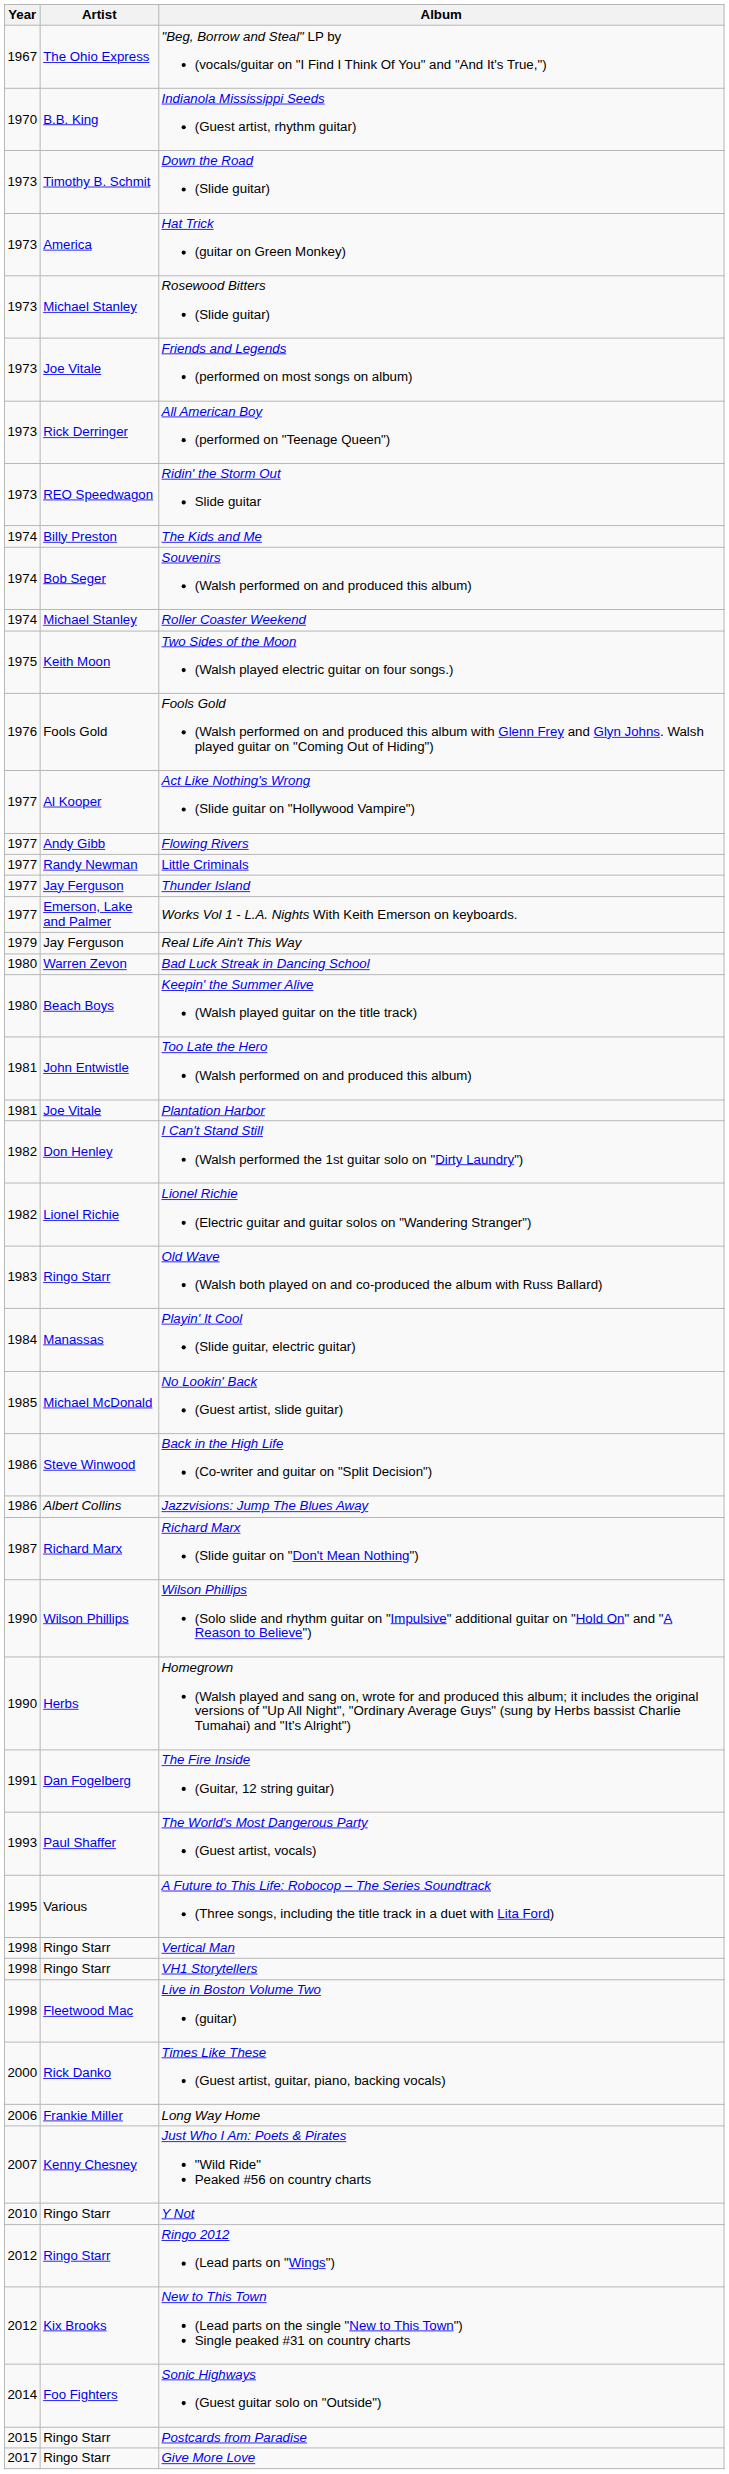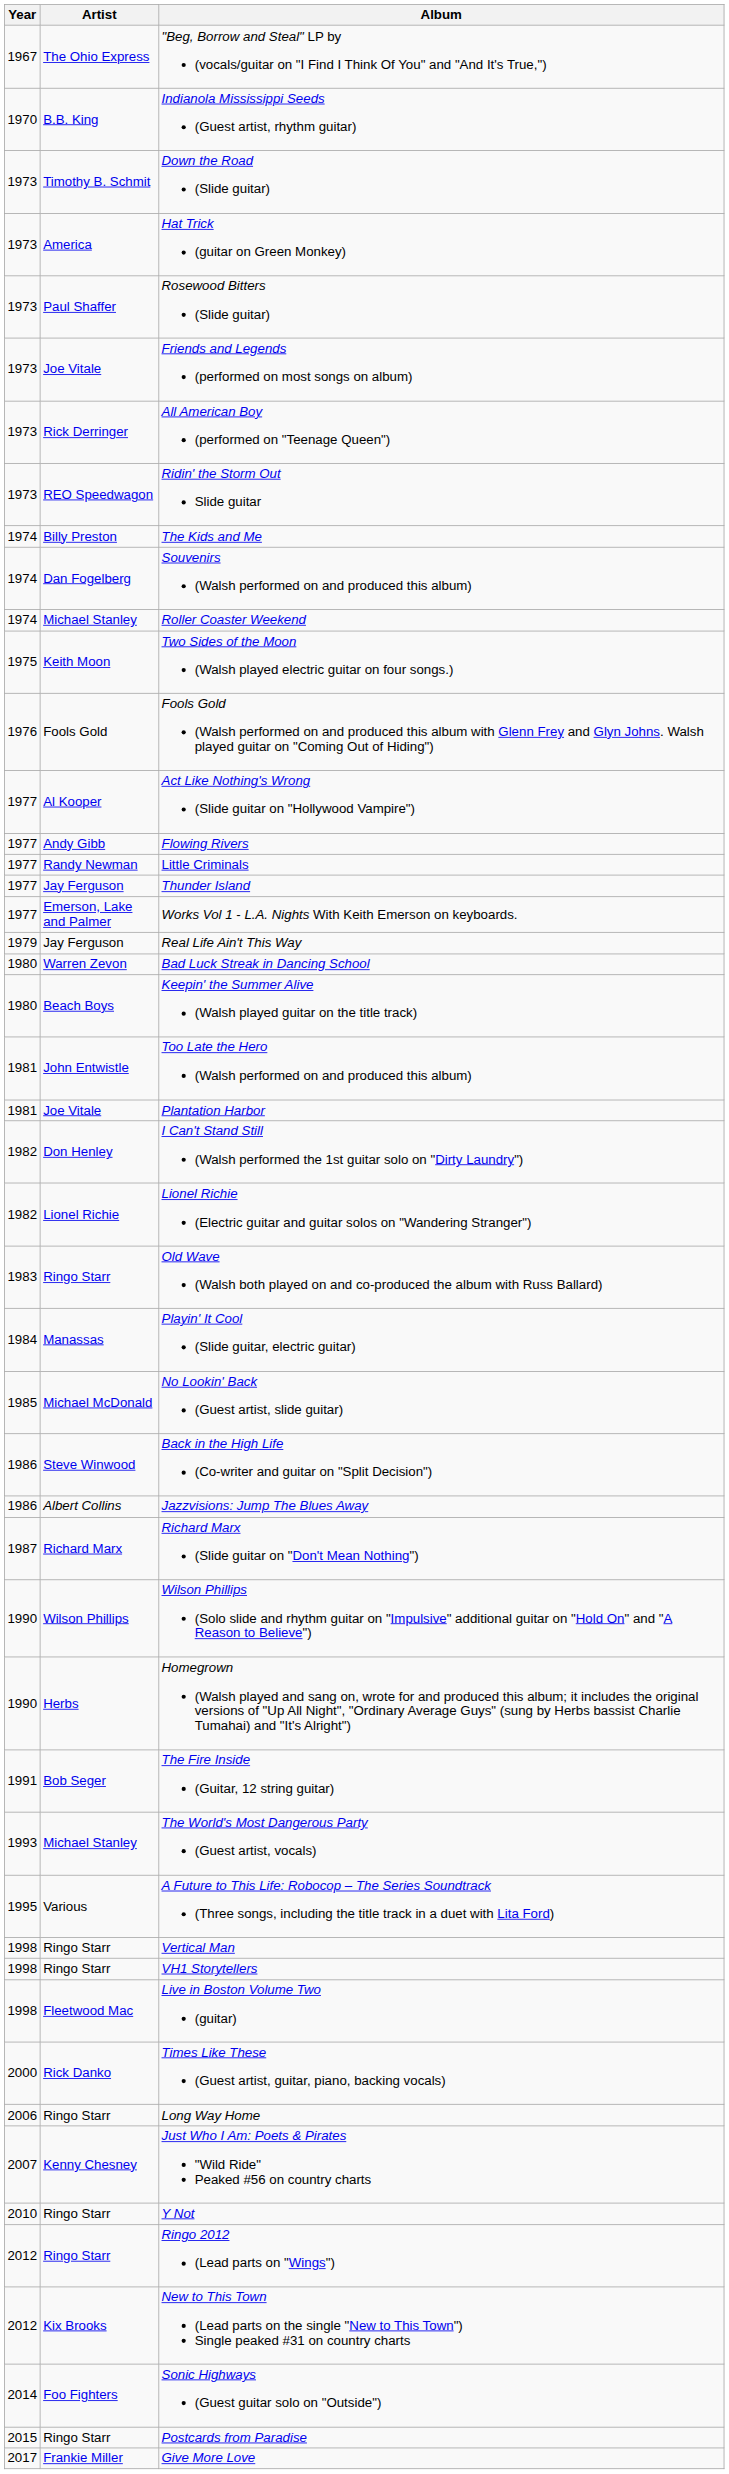 <table class="wikitable">
 <tr>
 <th>Year</th>
 <th>Artist</th>
 <th>Album</th>
 </tr>
 <tr>
 <td>1967</td>
 <td><a href='#'>The Ohio Express </a></td>
 <td><em>"Beg, Borrow and Steal"</em> LP by<br><ul><li>(vocals/guitar on "I Find I Think Of You" and "And It's True,")</li></ul></td>
 </tr>
 <tr>
 <td>1970</td>
 <td><a href='#'>B.B. King </a></td>
 <td><em><a href='#'>Indianola Mississippi Seeds</a></em><br><ul><li>(Guest artist, rhythm guitar)</li></ul></td>
 </tr>
 <tr>
 <td>1973</td>
 <td><a href='#'>Timothy B. Schmit</a></td>
 <td><em><a href='#'>Down the Road</a></em><br><ul><li>(Slide guitar)</li></ul></td>
 </tr>
 <tr>
 <td>1973</td>
 <td><a href='#'>America</a></td>
 <td><em><a href='#'>Hat Trick</a></em><br><ul><li>(guitar on Green Monkey)</li></ul></td>
 </tr>
 <tr>
 <td>1973</td>
-<td><a href='#'>Michael Stanley</a></td>
+<td><a href='#'>Paul Shaffer</a></td>
 <td><em>Rosewood Bitters</em><br><ul><li>(Slide guitar)</li></ul></td>
 </tr>
 <tr>
 <td>1973</td>
 <td><a href='#'>Joe Vitale</a></td>
 <td><em><a href='#'>Friends and Legends</a></em><br><ul><li>(performed on most songs on album)</li></ul></td>
 </tr>
 <tr>
 <td>1973</td>
 <td><a href='#'>Rick Derringer</a></td>
 <td><em><a href='#'>All American Boy</a></em><br><ul><li>(performed on "Teenage Queen")</li></ul></td>
 </tr>
 <tr>
 <td>1973</td>
 <td><a href='#'>REO Speedwagon</a></td>
 <td><em><a href='#'>Ridin' the Storm Out</a></em><br><ul><li>Slide guitar</li></ul></td>
 </tr>
 <tr>
 <td>1974</td>
 <td><a href='#'>Billy Preston</a></td>
 <td><em><a href='#'>The Kids and Me</a></em></td>
 </tr>
 <tr>
 <td>1974</td>
-<td><a href='#'>Bob Seger</a></td>
+<td><a href='#'>Dan Fogelberg</a></td>
 <td><em><a href='#'>Souvenirs</a></em><br><ul><li>(Walsh performed on and produced this album)</li></ul></td>
 </tr>
 <tr>
 <td>1974</td>
 <td><a href='#'>Michael Stanley</a></td>
 <td><em><a href='#'>Roller Coaster Weekend</a></em></td>
 </tr>
 <tr>
 <td>1975</td>
 <td><a href='#'>Keith Moon</a></td>
 <td><em><a href='#'>Two Sides of the Moon</a></em><br><ul><li>(Walsh played electric guitar on four songs.)</li></ul></td>
 </tr>
 <tr>
 <td>1976</td>
 <td>Fools Gold</td>
 <td><em>Fools Gold</em><br><ul><li>(Walsh performed on and produced this album with <a href='#'>Glenn Frey</a> and <a href='#'>Glyn Johns</a>. Walsh played guitar on "Coming Out of Hiding")</li></ul></td>
 </tr>
 <tr>
 <td>1977</td>
 <td><a href='#'>Al Kooper</a></td>
 <td><em><a href='#'>Act Like Nothing's Wrong</a></em><br><ul><li>(Slide guitar on "Hollywood Vampire")</li></ul></td>
 </tr>
 <tr>
 <td>1977</td>
 <td><a href='#'>Andy Gibb</a></td>
 <td><em><a href='#'>Flowing Rivers</a></em></td>
 </tr>
 <tr>
 <td>1977</td>
 <td><a href='#'>Randy Newman</a></td>
 <td><a href='#'>Little Criminals</a></td>
 </tr>
 <tr>
 <td>1977</td>
 <td><a href='#'>Jay Ferguson</a></td>
 <td><em><a href='#'>Thunder Island</a></em></td>
 </tr>
 <tr>
 <td>1977</td>
 <td><a href='#'>Emerson, Lake and Palmer</a></td>
 <td><em>Works Vol 1</em> - <em>L.A. Nights</em> With Keith Emerson on keyboards.</td>
 </tr>
 <tr>
 <td>1979</td>
 <td>Jay Ferguson</td>
 <td><em>Real Life Ain't This Way</em></td>
 </tr>
 <tr>
 <td>1980</td>
 <td><a href='#'>Warren Zevon</a></td>
 <td><em><a href='#'>Bad Luck Streak in Dancing School</a></em></td>
 </tr>
 <tr>
 <td>1980</td>
 <td><a href='#'>Beach Boys</a></td>
 <td><em><a href='#'>Keepin' the Summer Alive</a></em><br><ul><li>(Walsh played guitar on the title track)</li></ul></td>
 </tr>
 <tr>
 <td>1981</td>
 <td><a href='#'>John Entwistle</a></td>
 <td><em><a href='#'>Too Late the Hero</a></em><br><ul><li>(Walsh performed on and produced this album)</li></ul></td>
 </tr>
 <tr>
 <td>1981</td>
 <td><a href='#'>Joe Vitale</a></td>
 <td><em><a href='#'>Plantation Harbor</a></em></td>
 </tr>
 <tr>
 <td>1982</td>
 <td><a href='#'>Don Henley</a></td>
 <td><em><a href='#'>I Can't Stand Still</a></em><br><ul><li>(Walsh performed the 1st guitar solo on "<a href='#'>Dirty Laundry</a>")</li></ul></td>
 </tr>
 <tr>
 <td>1982</td>
 <td><a href='#'>Lionel Richie</a></td>
 <td><em><a href='#'>Lionel Richie</a></em><br><ul><li>(Electric guitar and guitar solos on "Wandering Stranger")</li></ul></td>
 </tr>
 <tr>
 <td>1983</td>
 <td><a href='#'>Ringo Starr</a></td>
 <td><em><a href='#'>Old Wave</a></em><br><ul><li>(Walsh both played on and co-produced the album with Russ Ballard)</li></ul></td>
 </tr>
 <tr>
 <td>1984</td>
 <td><a href='#'>Manassas</a></td>
 <td><em><a href='#'>Playin' It Cool</a></em><br><ul><li>(Slide guitar, electric guitar)</li></ul></td>
 </tr>
 <tr>
 <td>1985</td>
 <td><a href='#'>Michael McDonald</a></td>
 <td><em><a href='#'>No Lookin' Back</a></em><br><ul><li>(Guest artist, slide guitar)</li></ul></td>
 </tr>
 <tr>
 <td>1986</td>
 <td><a href='#'>Steve Winwood</a></td>
 <td><em><a href='#'>Back in the High Life</a></em><br><ul><li>(Co-writer and guitar on "Split Decision")</li></ul></td>
 </tr>
 <tr>
 <td>1986</td>
 <td><em>Albert Collins</em></td>
 <td><em><a href='#'>Jazzvisions: Jump The Blues Away</a></em></td>
 </tr>
 <tr>
 <td>1987</td>
 <td><a href='#'>Richard Marx</a></td>
 <td><em><a href='#'>Richard Marx</a></em><br><ul><li>(Slide guitar on "<a href='#'>Don't Mean Nothing</a>")</li></ul></td>
 </tr>
 <tr>
 <td>1990</td>
 <td><a href='#'>Wilson Phillips</a></td>
 <td><em><a href='#'>Wilson Phillips</a></em><br><ul><li>(Solo slide and rhythm guitar on "<a href='#'>Impulsive</a>" additional guitar on "<a href='#'>Hold On</a>" and "<a href='#'>A Reason to Believe</a>")</li></ul></td>
 </tr>
 <tr>
 <td>1990</td>
 <td><a href='#'>Herbs</a></td>
 <td><em>Homegrown</em><br><ul><li>(Walsh played and sang on, wrote for and produced this album; it includes the original versions of "Up All Night", "Ordinary Average Guys" (sung by Herbs bassist Charlie Tumahai) and "It's Alright")</li></ul></td>
 </tr>
 <tr>
 <td>1991</td>
-<td><a href='#'>Dan Fogelberg</a></td>
+<td><a href='#'>Bob Seger</a></td>
 <td><em><a href='#'>The Fire Inside</a></em><br><ul><li>(Guitar, 12 string guitar)</li></ul></td>
 </tr>
 <tr>
 <td>1993</td>
-<td><a href='#'>Paul Shaffer</a></td>
+<td><a href='#'>Michael Stanley</a></td>
 <td><em><a href='#'>The World's Most Dangerous Party</a></em><br><ul><li>(Guest artist, vocals)</li></ul></td>
 </tr>
 <tr>
 <td>1995</td>
 <td>Various</td>
 <td><em><a href='#'>A Future to This Life: Robocop – The Series Soundtrack</a></em><br><ul><li>(Three songs, including the title track in a duet with <a href='#'>Lita Ford</a>)</li></ul></td>
 </tr>
 <tr>
 <td>1998</td>
 <td>Ringo Starr</td>
 <td><em><a href='#'>Vertical Man</a></em></td>
 </tr>
 <tr>
 <td>1998</td>
 <td>Ringo Starr</td>
 <td><em><a href='#'>VH1 Storytellers</a></em></td>
 </tr>
 <tr>
 <td>1998</td>
 <td><a href='#'>Fleetwood Mac</a></td>
 <td><em><a href='#'>Live in Boston Volume Two</a></em><br><ul><li>(guitar)</li></ul></td>
 </tr>
 <tr>
 <td>2000</td>
 <td><a href='#'>Rick Danko</a></td>
 <td><em><a href='#'>Times Like These</a></em><br><ul><li>(Guest artist, guitar, piano, backing vocals)</li></ul></td>
 </tr>
 <tr>
 <td>2006</td>
-<td><a href='#'>Frankie Miller</a></td>
+<td>Ringo Starr</td>
 <td><em>Long Way Home</em></td>
 </tr>
 <tr>
 <td>2007</td>
 <td><a href='#'>Kenny Chesney</a></td>
 <td><em><a href='#'>Just Who I Am: Poets & Pirates</a></em><br><ul><li>"Wild Ride"</li><li>Peaked #56 on country charts</li></ul></td>
 </tr>
 <tr>
 <td>2010</td>
 <td>Ringo Starr</td>
 <td><em><a href='#'>Y Not</a></em></td>
 </tr>
 <tr>
 <td>2012</td>
 <td><a href='#'>Ringo Starr</a></td>
 <td><em><a href='#'>Ringo 2012</a></em><br><ul><li>(Lead parts on "<a href='#'>Wings</a>")</li></ul></td>
 </tr>
 <tr>
 <td>2012</td>
 <td><a href='#'>Kix Brooks</a></td>
 <td><em><a href='#'>New to This Town</a></em><br><ul><li>(Lead parts on the single "<a href='#'>New to This Town</a>")</li><li>Single peaked #31 on country charts</li></ul></td>
 </tr>
 <tr>
 <td>2014</td>
 <td><a href='#'>Foo Fighters</a></td>
 <td><em><a href='#'>Sonic Highways</a></em><br><ul><li>(Guest guitar solo on "Outside")</li></ul></td>
 </tr>
 <tr>
 <td>2015</td>
 <td>Ringo Starr</td>
 <td><em><a href='#'>Postcards from Paradise</a></em></td>
 </tr>
 <tr>
 <td>2017</td>
-<td>Ringo Starr</td>
+<td><a href='#'>Frankie Miller</a></td>
 <td><em><a href='#'>Give More Love</a></em></td>
 </tr>
 </table>
